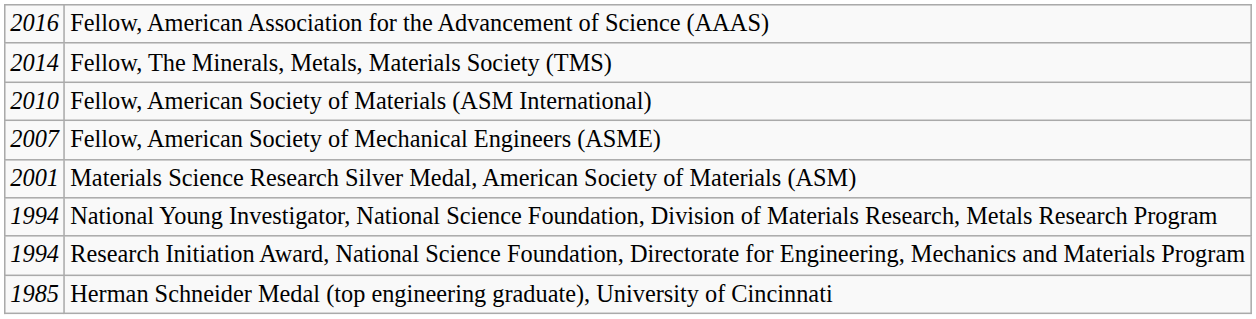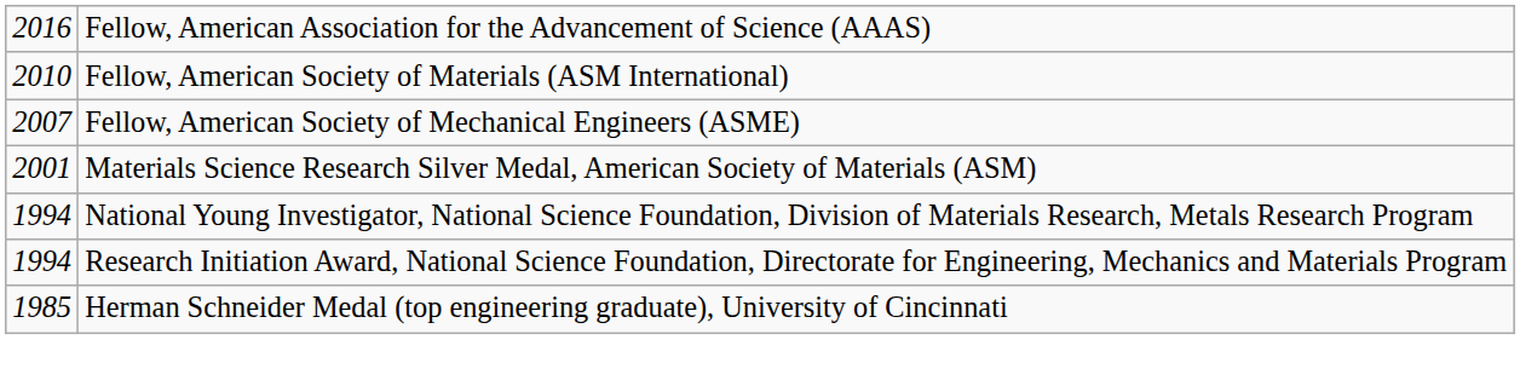 <table class="wikitable">
 <tr>
 <td><em>2016</em></td>
 <td>Fellow,  American Association for the Advancement of Science (AAAS)</td>
-</tr>
-<tr>
-<td><em>2014</em></td>
-<td>Fellow,  The Minerals, Metals, Materials Society (TMS)</td>
 </tr>
 <tr>
 <td><em>2010</em></td>
 <td>Fellow,  American Society of Materials (ASM International)</td>
 </tr>
 <tr>
 <td><em>2007</em></td>
 <td>Fellow,  American Society of Mechanical Engineers (ASME)</td>
 </tr>
 <tr>
 <td><em>2001</em></td>
 <td>Materials  Science Research Silver Medal, American Society of Materials (ASM)</td>
 </tr>
 <tr>
 <td><em>1994</em></td>
 <td>National  Young Investigator, National Science Foundation, Division of Materials Research, Metals Research Program</td>
 </tr>
 <tr>
 <td><em>1994</em></td>
 <td>Research  Initiation Award, National Science Foundation, Directorate for Engineering, Mechanics and Materials Program</td>
 </tr>
 <tr>
 <td><em>1985</em></td>
 <td>Herman  Schneider Medal (top engineering graduate), University of Cincinnati</td>
 </tr>
 </table>
